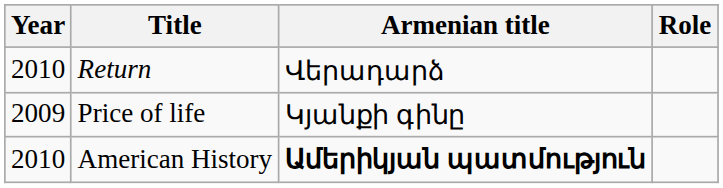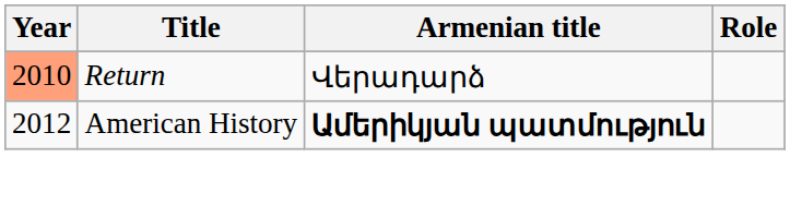 <table class="wikitable sortable plainrowheaders">
 <tr>
 <th>Year</th>
 <th>Title</th>
 <th>Armenian title</th>
 <th class="unsortable">Role</th>
 </tr>
 <tr>
-<td>2010</td>
+<td style="background: lightsalmon;">2010</td>
 <td><em>Return</em></td>
 <td>Վերադարձ</td>
 <td></td>
 </tr>
 <tr>
-<td>2009</td>
-<td>Price of life</td>
-<td>Կյանքի գինը</td>
-<td></td>
-</tr>
-<tr>
-<td>2010</td>
+<td>2012</td>
 <td>American History</td>
 <td><strong>Ամերիկյան պատմություն</strong></td>
 <td></td>
 </tr>
 </table>
